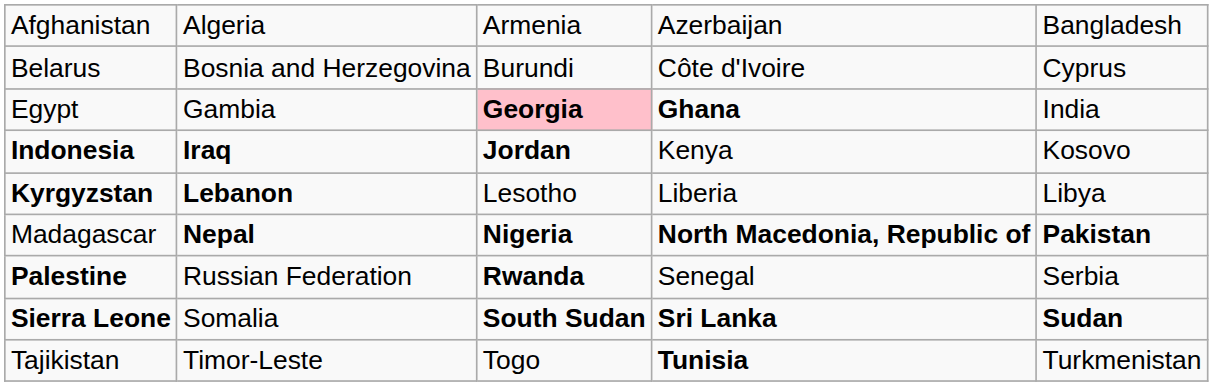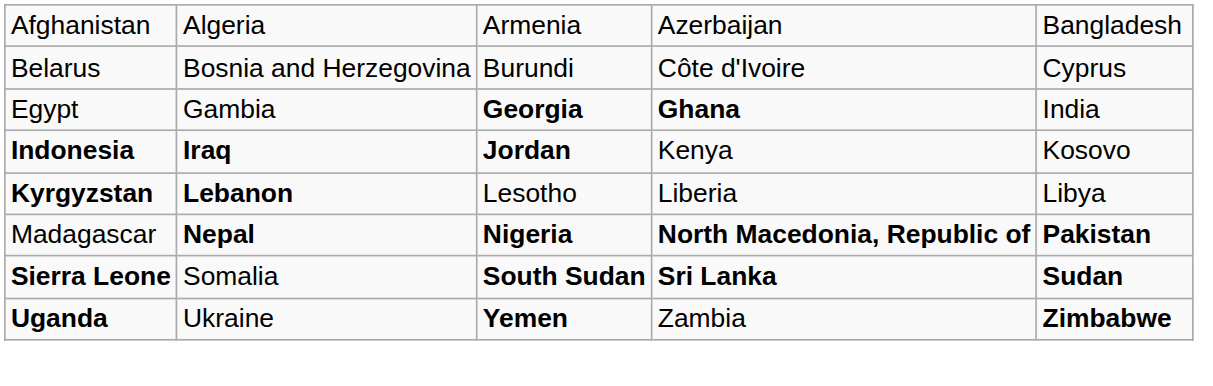 <table class="wikitable">
 <tr>
 <td>Afghanistan</td>
 <td>Algeria</td>
 <td>Armenia</td>
 <td>Azerbaijan</td>
 <td>Bangladesh</td>
 </tr>
 <tr>
 <td>Belarus</td>
 <td>Bosnia and Herzegovina</td>
 <td>Burundi</td>
 <td>Côte d'Ivoire</td>
 <td>Cyprus</td>
 </tr>
 <tr>
 <td>Egypt</td>
 <td>Gambia</td>
-<td style="background: pink;"><strong>Georgia</strong></td>
+<td><strong>Georgia</strong></td>
 <td><strong>Ghana</strong></td>
 <td>India</td>
 </tr>
 <tr>
 <td><strong>Indonesia</strong></td>
 <td><strong>Iraq</strong></td>
 <td><strong>Jordan</strong></td>
 <td>Kenya</td>
 <td>Kosovo</td>
 </tr>
 <tr>
 <td><strong>Kyrgyzstan</strong></td>
 <td><strong>Lebanon</strong></td>
 <td>Lesotho</td>
 <td>Liberia</td>
 <td>Libya</td>
 </tr>
 <tr>
 <td>Madagascar</td>
 <td><strong>Nepal</strong></td>
 <td><strong>Nigeria</strong></td>
 <td><strong>North Macedonia, Republic of</strong></td>
 <td><strong>Pakistan</strong></td>
 </tr>
 <tr>
-<td><strong>Palestine</strong></td>
-<td>Russian Federation</td>
-<td><strong>Rwanda</strong></td>
-<td>Senegal</td>
-<td>Serbia</td>
-</tr>
-<tr>
 <td><strong>Sierra Leone</strong></td>
 <td>Somalia</td>
 <td><strong>South Sudan</strong></td>
 <td><strong>Sri Lanka</strong></td>
 <td><strong>Sudan</strong></td>
 </tr>
 <tr>
-<td>Tajikistan</td>
-<td>Timor-Leste</td>
-<td>Togo</td>
-<td><strong>Tunisia</strong></td>
-<td>Turkmenistan</td>
+<td><strong>Uganda</strong></td>
+<td>Ukraine</td>
+<td><strong>Yemen</strong></td>
+<td>Zambia</td>
+<td><strong>Zimbabwe  </strong></td>
 </tr>
 </table>
